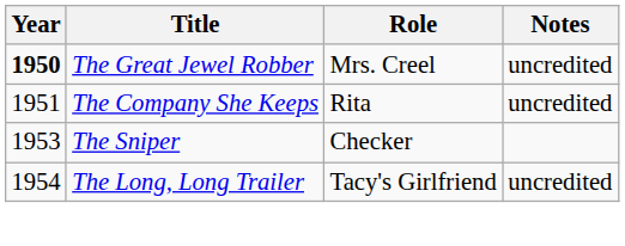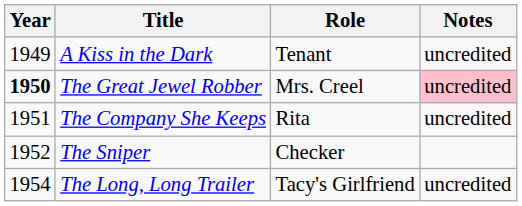 <table class="wikitable">
 <tr>
 <th>Year</th>
 <th>Title</th>
 <th>Role</th>
 <th>Notes</th>
 </tr>
 <tr>
+<td>1949</td>
+<td><em><a href='#'>A Kiss in the Dark</a></em></td>
+<td>Tenant</td>
+<td>uncredited</td>
+</tr>
+<tr>
 <td><strong>1950</strong></td>
 <td><em><a href='#'>The Great Jewel Robber</a></em></td>
 <td>Mrs. Creel</td>
-<td>uncredited</td>
+<td style="background: pink;">uncredited</td>
 </tr>
 <tr>
 <td>1951</td>
 <td><em><a href='#'>The Company She Keeps</a></em></td>
 <td>Rita</td>
 <td>uncredited</td>
 </tr>
 <tr>
-<td>1953</td>
+<td>1952</td>
 <td><em><a href='#'>The Sniper</a></em></td>
 <td>Checker</td>
 <td></td>
 </tr>
 <tr>
 <td>1954</td>
 <td><em><a href='#'>The Long, Long Trailer</a></em></td>
 <td>Tacy's Girlfriend</td>
 <td>uncredited</td>
 </tr>
 </table>
